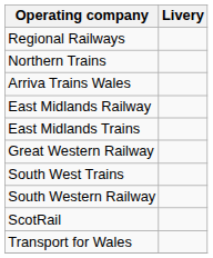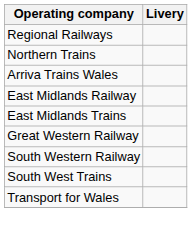 <table class=wikitable>
 <tr>
 <th align=left>Operating company</th>
 <th align=left>Livery</th>
 </tr>
 <tr>
 <td>Regional Railways</td>
 <td></td>
 </tr>
 <tr>
 <td>Northern Trains</td>
 <td></td>
 </tr>
 <tr>
 <td>Arriva Trains Wales</td>
 <td></td>
 </tr>
 <tr>
 <td>East Midlands Railway</td>
 <td></td>
 </tr>
 <tr>
 <td>East Midlands Trains</td>
 <td></td>
 </tr>
 <tr>
 <td>Great Western Railway</td>
 <td></td>
 </tr>
 <tr>
-<td>South West Trains</td>
-<td></td>
-</tr>
-<tr>
 <td>South Western Railway</td>
 <td></td>
 </tr>
 <tr>
-<td>ScotRail</td>
+<td>South West Trains</td>
 <td></td>
 </tr>
 <tr>
 <td>Transport for Wales</td>
 <td></td>
 </tr>
 <tr>
 </tr>
 </table>
